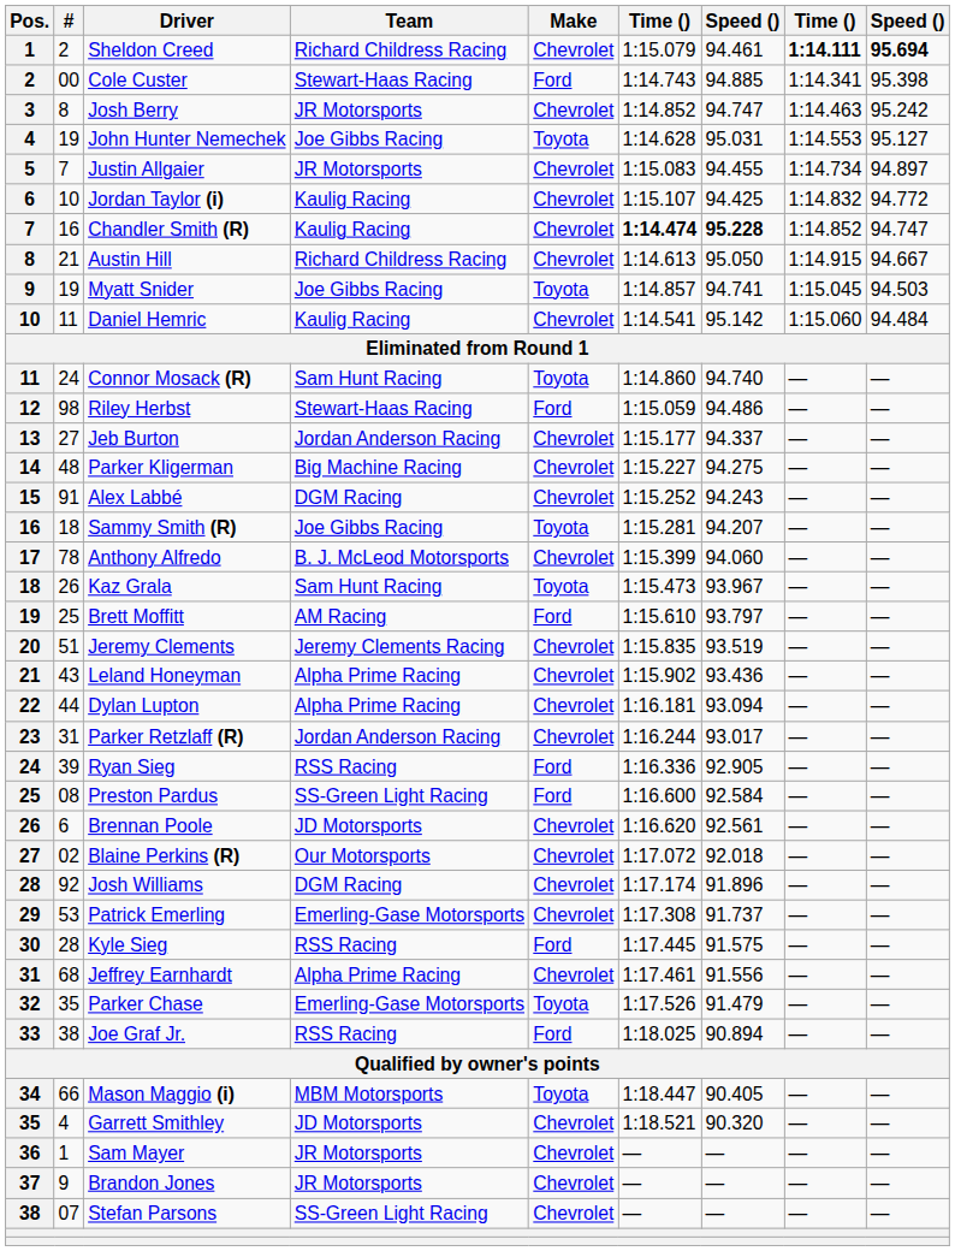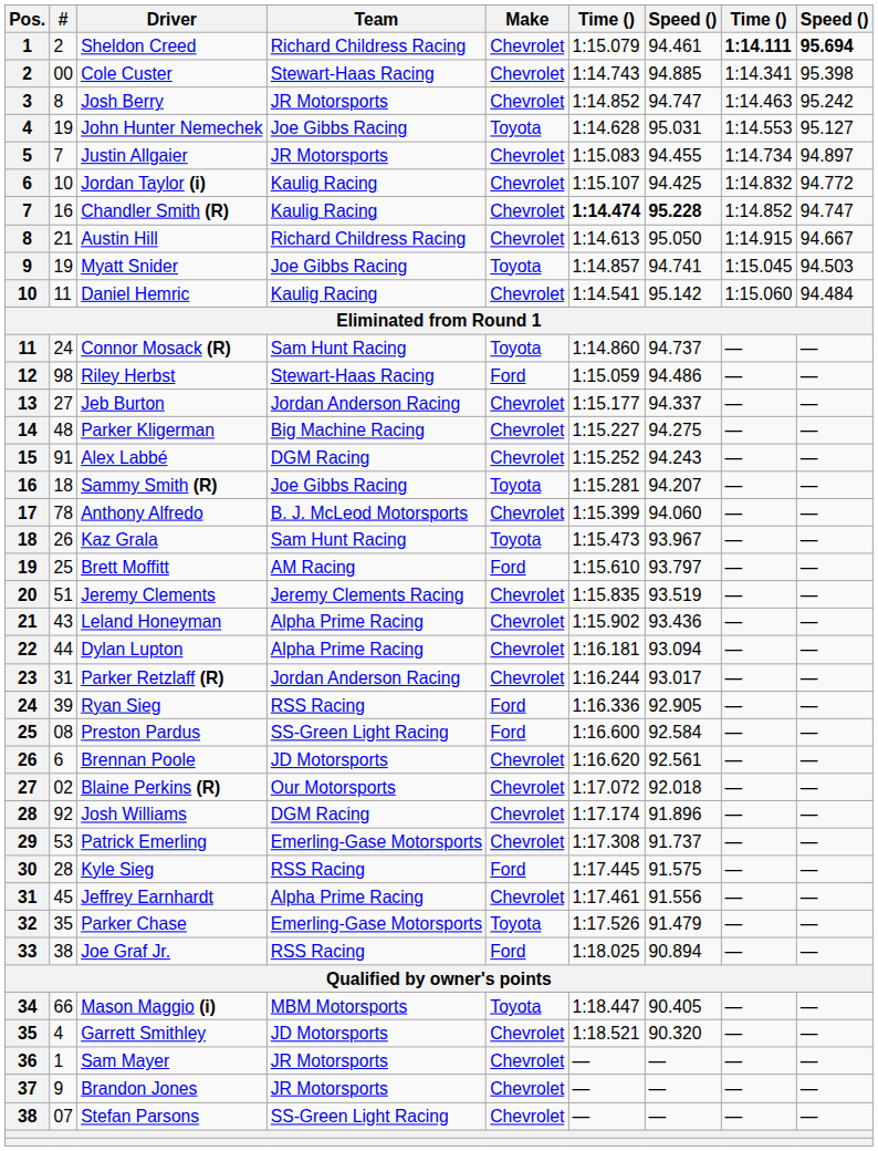 <table class="wikitable" style="font-size:95%">
 <tr>
 <th>Pos.</th>
 <th>#</th>
 <th>Driver</th>
 <th>Team</th>
 <th>Make</th>
 <th>Time ()</th>
 <th>Speed ()</th>
 <th>Time ()</th>
 <th>Speed ()</th>
 </tr>
 <tr>
 <th>1</th>
 <td>2</td>
 <td><a href='#'>Sheldon Creed</a></td>
 <td><a href='#'>Richard Childress Racing</a></td>
 <td><a href='#'>Chevrolet</a></td>
 <td>1:15.079</td>
 <td>94.461</td>
 <td><strong>1:14.111</strong></td>
 <td><strong>95.694</strong></td>
 </tr>
 <tr>
 <th>2</th>
 <td>00</td>
 <td><a href='#'>Cole Custer</a></td>
 <td><a href='#'>Stewart-Haas Racing</a></td>
-<td><a href='#'>Ford</a></td>
+<td><a href='#'>Chevrolet</a></td>
 <td>1:14.743</td>
 <td>94.885</td>
 <td>1:14.341</td>
 <td>95.398</td>
 </tr>
 <tr>
 <th>3</th>
 <td>8</td>
 <td><a href='#'>Josh Berry</a></td>
 <td><a href='#'>JR Motorsports</a></td>
 <td><a href='#'>Chevrolet</a></td>
 <td>1:14.852</td>
 <td>94.747</td>
 <td>1:14.463</td>
 <td>95.242</td>
 </tr>
 <tr>
 <th>4</th>
 <td>19</td>
 <td><a href='#'>John Hunter Nemechek</a></td>
 <td><a href='#'>Joe Gibbs Racing</a></td>
 <td><a href='#'>Toyota</a></td>
 <td>1:14.628</td>
 <td>95.031</td>
 <td>1:14.553</td>
 <td>95.127</td>
 </tr>
 <tr>
 <th>5</th>
 <td>7</td>
 <td><a href='#'>Justin Allgaier</a></td>
 <td><a href='#'>JR Motorsports</a></td>
 <td><a href='#'>Chevrolet</a></td>
 <td>1:15.083</td>
 <td>94.455</td>
 <td>1:14.734</td>
 <td>94.897</td>
 </tr>
 <tr>
 <th>6</th>
 <td>10</td>
 <td><a href='#'>Jordan Taylor</a> <strong>(i)</strong></td>
 <td><a href='#'>Kaulig Racing</a></td>
 <td><a href='#'>Chevrolet</a></td>
 <td>1:15.107</td>
 <td>94.425</td>
 <td>1:14.832</td>
 <td>94.772</td>
 </tr>
 <tr>
 <th>7</th>
 <td>16</td>
 <td><a href='#'>Chandler Smith</a> <strong>(R)</strong></td>
 <td><a href='#'>Kaulig Racing</a></td>
 <td><a href='#'>Chevrolet</a></td>
 <td><strong>1:14.474</strong></td>
 <td><strong>95.228</strong></td>
 <td>1:14.852</td>
 <td>94.747</td>
 </tr>
 <tr>
 <th>8</th>
 <td>21</td>
 <td><a href='#'>Austin Hill</a></td>
 <td><a href='#'>Richard Childress Racing</a></td>
 <td><a href='#'>Chevrolet</a></td>
 <td>1:14.613</td>
 <td>95.050</td>
 <td>1:14.915</td>
 <td>94.667</td>
 </tr>
 <tr>
 <th>9</th>
 <td>19</td>
 <td><a href='#'>Myatt Snider</a></td>
 <td><a href='#'>Joe Gibbs Racing</a></td>
 <td><a href='#'>Toyota</a></td>
 <td>1:14.857</td>
 <td>94.741</td>
 <td>1:15.045</td>
 <td>94.503</td>
 </tr>
 <tr>
 <th>10</th>
 <td>11</td>
 <td><a href='#'>Daniel Hemric</a></td>
 <td><a href='#'>Kaulig Racing</a></td>
 <td><a href='#'>Chevrolet</a></td>
 <td>1:14.541</td>
 <td>95.142</td>
 <td>1:15.060</td>
 <td>94.484</td>
 </tr>
 <tr>
 <th colspan="9">Eliminated from Round 1</th>
 </tr>
 <tr>
 <th>11</th>
 <td>24</td>
 <td><a href='#'>Connor Mosack</a> <strong>(R)</strong></td>
 <td><a href='#'>Sam Hunt Racing</a></td>
 <td><a href='#'>Toyota</a></td>
 <td>1:14.860</td>
-<td>94.740</td>
+<td>94.737</td>
 <td>—</td>
 <td>—</td>
 </tr>
 <tr>
 <th>12</th>
 <td>98</td>
 <td><a href='#'>Riley Herbst</a></td>
 <td><a href='#'>Stewart-Haas Racing</a></td>
 <td><a href='#'>Ford</a></td>
 <td>1:15.059</td>
 <td>94.486</td>
 <td>—</td>
 <td>—</td>
 </tr>
 <tr>
 <th>13</th>
 <td>27</td>
 <td><a href='#'>Jeb Burton</a></td>
 <td><a href='#'>Jordan Anderson Racing</a></td>
 <td><a href='#'>Chevrolet</a></td>
 <td>1:15.177</td>
 <td>94.337</td>
 <td>—</td>
 <td>—</td>
 </tr>
 <tr>
 <th>14</th>
 <td>48</td>
 <td><a href='#'>Parker Kligerman</a></td>
 <td><a href='#'>Big Machine Racing</a></td>
 <td><a href='#'>Chevrolet</a></td>
 <td>1:15.227</td>
 <td>94.275</td>
 <td>—</td>
 <td>—</td>
 </tr>
 <tr>
 <th>15</th>
 <td>91</td>
 <td><a href='#'>Alex Labbé</a></td>
 <td><a href='#'>DGM Racing</a></td>
 <td><a href='#'>Chevrolet</a></td>
 <td>1:15.252</td>
 <td>94.243</td>
 <td>—</td>
 <td>—</td>
 </tr>
 <tr>
 <th>16</th>
 <td>18</td>
 <td><a href='#'>Sammy Smith</a> <strong>(R)</strong></td>
 <td><a href='#'>Joe Gibbs Racing</a></td>
 <td><a href='#'>Toyota</a></td>
 <td>1:15.281</td>
 <td>94.207</td>
 <td>—</td>
 <td>—</td>
 </tr>
 <tr>
 <th>17</th>
 <td>78</td>
 <td><a href='#'>Anthony Alfredo</a></td>
 <td><a href='#'>B. J. McLeod Motorsports</a></td>
 <td><a href='#'>Chevrolet</a></td>
 <td>1:15.399</td>
 <td>94.060</td>
 <td>—</td>
 <td>—</td>
 </tr>
 <tr>
 <th>18</th>
 <td>26</td>
 <td><a href='#'>Kaz Grala</a></td>
 <td><a href='#'>Sam Hunt Racing</a></td>
 <td><a href='#'>Toyota</a></td>
 <td>1:15.473</td>
 <td>93.967</td>
 <td>—</td>
 <td>—</td>
 </tr>
 <tr>
 <th>19</th>
 <td>25</td>
 <td><a href='#'>Brett Moffitt</a></td>
 <td><a href='#'>AM Racing</a></td>
 <td><a href='#'>Ford</a></td>
 <td>1:15.610</td>
 <td>93.797</td>
 <td>—</td>
 <td>—</td>
 </tr>
 <tr>
 <th>20</th>
 <td>51</td>
 <td><a href='#'>Jeremy Clements</a></td>
 <td><a href='#'>Jeremy Clements Racing</a></td>
 <td><a href='#'>Chevrolet</a></td>
 <td>1:15.835</td>
 <td>93.519</td>
 <td>—</td>
 <td>—</td>
 </tr>
 <tr>
 <th>21</th>
 <td>43</td>
 <td><a href='#'>Leland Honeyman</a></td>
 <td><a href='#'>Alpha Prime Racing</a></td>
 <td><a href='#'>Chevrolet</a></td>
 <td>1:15.902</td>
 <td>93.436</td>
 <td>—</td>
 <td>—</td>
 </tr>
 <tr>
 <th>22</th>
 <td>44</td>
 <td><a href='#'>Dylan Lupton</a></td>
 <td><a href='#'>Alpha Prime Racing</a></td>
 <td><a href='#'>Chevrolet</a></td>
 <td>1:16.181</td>
 <td>93.094</td>
 <td>—</td>
 <td>—</td>
 </tr>
 <tr>
 <th>23</th>
 <td>31</td>
 <td><a href='#'>Parker Retzlaff</a> <strong>(R)</strong></td>
 <td><a href='#'>Jordan Anderson Racing</a></td>
 <td><a href='#'>Chevrolet</a></td>
 <td>1:16.244</td>
 <td>93.017</td>
 <td>—</td>
 <td>—</td>
 </tr>
 <tr>
 <th>24</th>
 <td>39</td>
 <td><a href='#'>Ryan Sieg</a></td>
 <td><a href='#'>RSS Racing</a></td>
 <td><a href='#'>Ford</a></td>
 <td>1:16.336</td>
 <td>92.905</td>
 <td>—</td>
 <td>—</td>
 </tr>
 <tr>
 <th>25</th>
 <td>08</td>
 <td><a href='#'>Preston Pardus</a></td>
 <td><a href='#'>SS-Green Light Racing</a></td>
 <td><a href='#'>Ford</a></td>
 <td>1:16.600</td>
 <td>92.584</td>
 <td>—</td>
 <td>—</td>
 </tr>
 <tr>
 <th>26</th>
 <td>6</td>
 <td><a href='#'>Brennan Poole</a></td>
 <td><a href='#'>JD Motorsports</a></td>
 <td><a href='#'>Chevrolet</a></td>
 <td>1:16.620</td>
 <td>92.561</td>
 <td>—</td>
 <td>—</td>
 </tr>
 <tr>
 <th>27</th>
 <td>02</td>
 <td><a href='#'>Blaine Perkins</a> <strong>(R)</strong></td>
 <td><a href='#'>Our Motorsports</a></td>
 <td><a href='#'>Chevrolet</a></td>
 <td>1:17.072</td>
 <td>92.018</td>
 <td>—</td>
 <td>—</td>
 </tr>
 <tr>
 <th>28</th>
 <td>92</td>
 <td><a href='#'>Josh Williams</a></td>
 <td><a href='#'>DGM Racing</a></td>
 <td><a href='#'>Chevrolet</a></td>
 <td>1:17.174</td>
 <td>91.896</td>
 <td>—</td>
 <td>—</td>
 </tr>
 <tr>
 <th>29</th>
 <td>53</td>
 <td><a href='#'>Patrick Emerling</a></td>
 <td><a href='#'>Emerling-Gase Motorsports</a></td>
 <td><a href='#'>Chevrolet</a></td>
 <td>1:17.308</td>
 <td>91.737</td>
 <td>—</td>
 <td>—</td>
 </tr>
 <tr>
 <th>30</th>
 <td>28</td>
 <td><a href='#'>Kyle Sieg</a></td>
 <td><a href='#'>RSS Racing</a></td>
 <td><a href='#'>Ford</a></td>
 <td>1:17.445</td>
 <td>91.575</td>
 <td>—</td>
 <td>—</td>
 </tr>
 <tr>
 <th>31</th>
-<td>68</td>
+<td>45</td>
 <td><a href='#'>Jeffrey Earnhardt</a></td>
 <td><a href='#'>Alpha Prime Racing</a></td>
 <td><a href='#'>Chevrolet</a></td>
 <td>1:17.461</td>
 <td>91.556</td>
 <td>—</td>
 <td>—</td>
 </tr>
 <tr>
 <th>32</th>
 <td>35</td>
 <td><a href='#'>Parker Chase</a></td>
 <td><a href='#'>Emerling-Gase Motorsports</a></td>
 <td><a href='#'>Toyota</a></td>
 <td>1:17.526</td>
 <td>91.479</td>
 <td>—</td>
 <td>—</td>
 </tr>
 <tr>
 <th>33</th>
 <td>38</td>
 <td><a href='#'>Joe Graf Jr.</a></td>
 <td><a href='#'>RSS Racing</a></td>
 <td><a href='#'>Ford</a></td>
 <td>1:18.025</td>
 <td>90.894</td>
 <td>—</td>
 <td>—</td>
 </tr>
 <tr>
 <th colspan="9">Qualified by owner's points</th>
 </tr>
 <tr>
 <th>34</th>
 <td>66</td>
 <td><a href='#'>Mason Maggio</a> <strong>(i)</strong></td>
 <td><a href='#'>MBM Motorsports</a></td>
 <td><a href='#'>Toyota</a></td>
 <td>1:18.447</td>
 <td>90.405</td>
 <td>—</td>
 <td>—</td>
 </tr>
 <tr>
 <th>35</th>
 <td>4</td>
 <td><a href='#'>Garrett Smithley</a></td>
 <td><a href='#'>JD Motorsports</a></td>
 <td><a href='#'>Chevrolet</a></td>
 <td>1:18.521</td>
 <td>90.320</td>
 <td>—</td>
 <td>—</td>
 </tr>
 <tr>
 <th>36</th>
 <td>1</td>
 <td><a href='#'>Sam Mayer</a></td>
 <td><a href='#'>JR Motorsports</a></td>
 <td><a href='#'>Chevrolet</a></td>
 <td>—</td>
 <td>—</td>
 <td>—</td>
 <td>—</td>
 </tr>
 <tr>
 <th>37</th>
 <td>9</td>
 <td><a href='#'>Brandon Jones</a></td>
 <td><a href='#'>JR Motorsports</a></td>
 <td><a href='#'>Chevrolet</a></td>
 <td>—</td>
 <td>—</td>
 <td>—</td>
 <td>—</td>
 </tr>
 <tr>
 <th>38</th>
 <td>07</td>
 <td><a href='#'>Stefan Parsons</a></td>
 <td><a href='#'>SS-Green Light Racing</a></td>
 <td><a href='#'>Chevrolet</a></td>
 <td>—</td>
 <td>—</td>
 <td>—</td>
 <td>—</td>
 </tr>
 <tr>
 <th colspan="9"></th>
 </tr>
 <tr>
 <th colspan="9"></th>
 </tr>
 </table>
